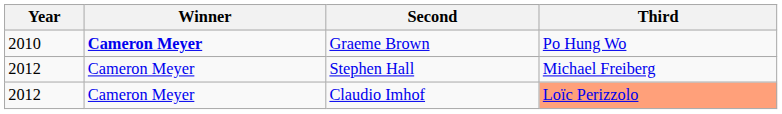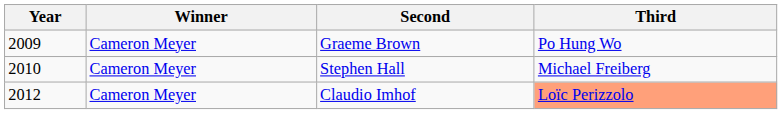 <table class="wikitable" style="font-size:100%" width=60%>
 <tr>
 <th>Year</th>
 <th>Winner</th>
 <th>Second</th>
 <th>Third</th>
 </tr>
 <tr>
-<td>2010</td>
-<td><strong> <a href='#'>Cameron Meyer</a></strong></td>
+<td>2009</td>
+<td> <a href='#'>Cameron Meyer</a></td>
 <td> <a href='#'>Graeme Brown</a></td>
 <td> <a href='#'>Po Hung Wo</a></td>
 </tr>
 <tr>
-<td>2012</td>
+<td>2010</td>
 <td> <a href='#'>Cameron Meyer</a></td>
 <td> <a href='#'>Stephen Hall</a></td>
 <td> <a href='#'>Michael Freiberg</a></td>
 </tr>
 <tr>
 <td>2012</td>
 <td> <a href='#'>Cameron Meyer</a></td>
 <td> <a href='#'>Claudio Imhof</a></td>
 <td style="background: lightsalmon;"> <a href='#'>Loïc Perizzolo</a></td>
 </tr>
 </table>
